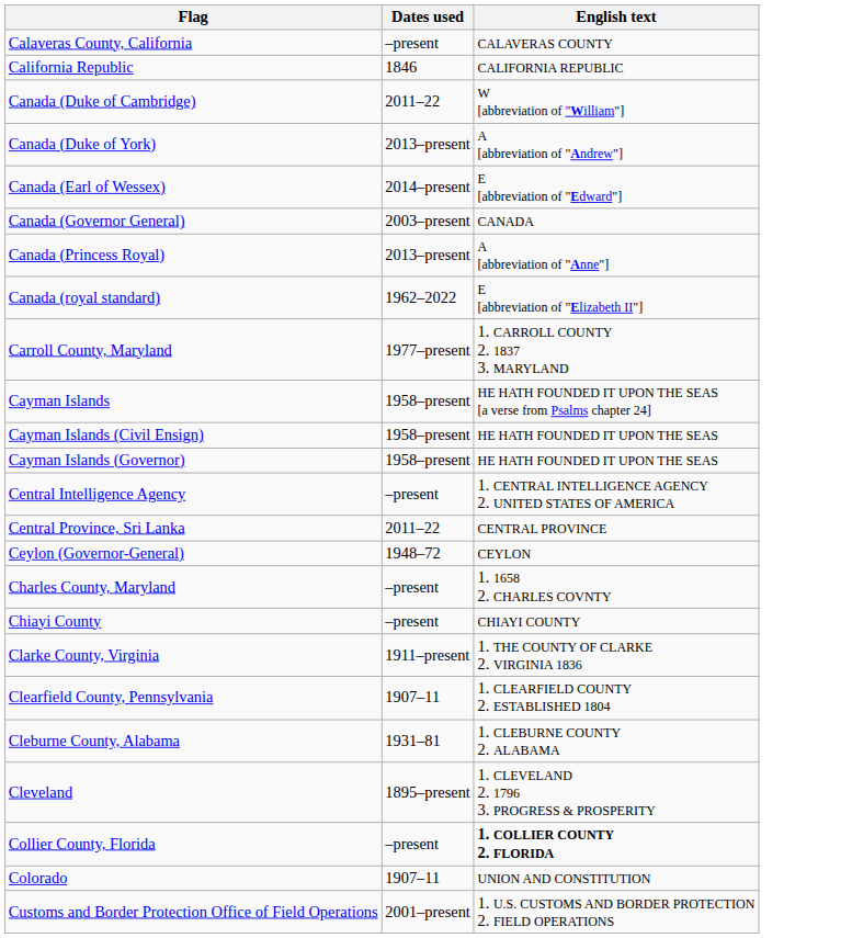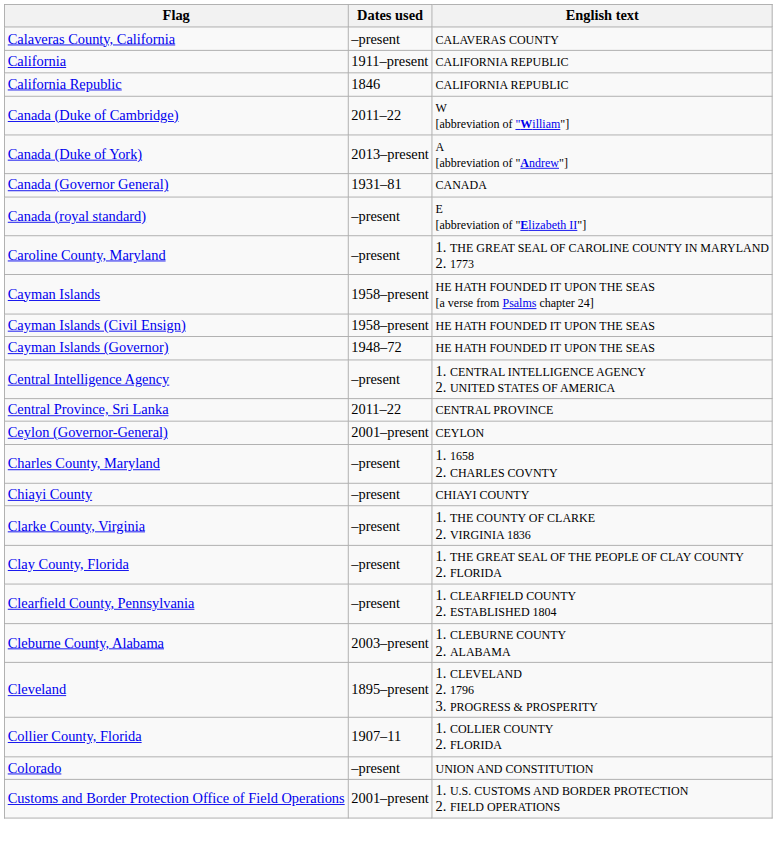 <table class="wikitable sortable">
 <tr>
 <th>Flag</th>
 <th>Dates used</th>
 <th>English text</th>
 </tr>
 <tr>
 <td> <a href='#'>Calaveras County, California</a></td>
 <td>–present</td>
 <td><small>CALAVERAS COUNTY</small></td>
+</tr>
+<tr>
+<td> <a href='#'>California</a></td>
+<td>1911–present</td>
+<td><small>CALIFORNIA REPUBLIC</small></td>
 </tr>
 <tr>
 <td> <a href='#'>California Republic</a></td>
 <td>1846</td>
 <td><small>CALIFORNIA REPUBLIC</small></td>
 </tr>
 <tr>
 <td> <a href='#'>Canada (Duke of Cambridge)</a></td>
 <td>2011–22</td>
 <td><small>W<br>[abbreviation of <a href='#'>"<strong>W</strong>illiam</a>"]</small></td>
 </tr>
 <tr>
 <td> <a href='#'>Canada (Duke of York)</a></td>
 <td>2013–present</td>
 <td><small>A<br>[abbreviation of "<a href='#'><strong>A</strong>ndrew</a>"]</small></td>
 </tr>
 <tr>
-<td> <a href='#'>Canada (Earl of Wessex)</a></td>
-<td>2014–present</td>
-<td><small>E<br>[abbreviation of "<a href='#'><strong>E</strong>dward</a>"]</small></td>
-</tr>
-<tr>
 <td> <a href='#'>Canada (Governor General)</a></td>
-<td>2003–present</td>
+<td>1931–81</td>
 <td><small>CANADA</small></td>
 </tr>
 <tr>
-<td> <a href='#'>Canada (Princess Royal)</a></td>
-<td>2013–present</td>
-<td><small>A<br>[abbreviation of "<a href='#'><strong>A</strong>nne</a>"]</small></td>
-</tr>
-<tr>
 <td> <a href='#'>Canada (royal standard)</a></td>
-<td>1962–2022</td>
+<td>–present</td>
 <td><small>E<br>[abbreviation of "<a href='#'><strong>E</strong>lizabeth II</a>"]</small></td>
 </tr>
 <tr>
-<td> <a href='#'>Carroll County, Maryland</a></td>
-<td>1977–present</td>
-<td>1. <small>CARROLL COUNTY</small><br>2. <small>1837</small><br>3. <small>MARYLAND</small></td>
+<td> <a href='#'>Caroline County, Maryland</a></td>
+<td>–present</td>
+<td>1. <small>THE GREAT SEAL OF CAROLINE COUNTY IN MARYLAND</small><br>2. <small>1773</small></td>
 </tr>
 <tr>
 <td> <a href='#'>Cayman Islands</a></td>
 <td>1958–present</td>
 <td><small>HE HATH FOUNDED IT UPON THE SEAS</small><br><small>[a verse from <a href='#'>Psalms</a> chapter 24]</small></td>
 </tr>
 <tr>
 <td> <a href='#'>Cayman Islands (Civil Ensign)</a></td>
 <td>1958–present</td>
 <td><small>HE HATH FOUNDED IT UPON THE SEAS</small></td>
 </tr>
 <tr>
 <td> <a href='#'>Cayman Islands (Governor)</a></td>
-<td>1958–present</td>
+<td>1948–72</td>
 <td><small>HE HATH FOUNDED IT UPON THE SEAS</small></td>
 </tr>
 <tr>
 <td> <a href='#'>Central Intelligence Agency</a></td>
 <td>–present</td>
 <td>1. <small>CENTRAL INTELLIGENCE AGENCY</small><br>2. <small>UNITED STATES OF AMERICA</small></td>
 </tr>
 <tr>
 <td> <a href='#'>Central Province, Sri Lanka</a></td>
 <td>2011–22</td>
 <td><small>CENTRAL PROVINCE</small></td>
 </tr>
 <tr>
 <td> <a href='#'>Ceylon (Governor-General)</a></td>
-<td>1948–72</td>
+<td>2001–present</td>
 <td><small>CEYLON</small></td>
 </tr>
 <tr>
 <td> <a href='#'>Charles County, Maryland</a></td>
 <td>–present</td>
 <td>1. <small>1658</small><br>2. <small>CHARLES COVNTY</small></td>
 </tr>
 <tr>
 <td> <a href='#'>Chiayi County</a></td>
 <td>–present</td>
 <td><small>CHIAYI COUNTY</small></td>
 </tr>
 <tr>
 <td> <a href='#'>Clarke County, Virginia</a></td>
-<td>1911–present</td>
+<td>–present</td>
 <td>1. <small>THE COUNTY OF CLARKE</small><br>2. <small>VIRGINIA 1836</small></td>
 </tr>
 <tr>
+<td> <a href='#'>Clay County, Florida</a></td>
+<td>–present</td>
+<td>1. <small>THE GREAT SEAL OF THE PEOPLE OF CLAY COUNTY</small><br>2. <small>FLORIDA</small></td>
+</tr>
+<tr>
 <td> <a href='#'>Clearfield County, Pennsylvania</a></td>
-<td>1907–11</td>
+<td>–present</td>
 <td>1. <small>CLEARFIELD COUNTY</small><br>2. <small>ESTABLISHED 1804</small></td>
 </tr>
 <tr>
 <td> <a href='#'>Cleburne County, Alabama</a></td>
-<td>1931–81</td>
+<td>2003–present</td>
 <td>1. <small>CLEBURNE COUNTY</small><br>2. <small>ALABAMA</small></td>
 </tr>
 <tr>
 <td> <a href='#'>Cleveland</a></td>
 <td>1895–present</td>
 <td>1. <small>CLEVELAND</small><br>2. <small>1796</small><br>3. <small>PROGRESS & PROSPERITY</small></td>
 </tr>
 <tr>
 <td> <a href='#'>Collier County, Florida</a></td>
-<td>–present</td>
-<td><strong>1. <small>COLLIER COUNTY</small><br>2. <small>FLORIDA</small></strong></td>
+<td>1907–11</td>
+<td>1. <small>COLLIER COUNTY</small><br>2. <small>FLORIDA</small></td>
 </tr>
 <tr>
 <td> <a href='#'>Colorado</a></td>
-<td>1907–11</td>
+<td>–present</td>
 <td><small>UNION AND CONSTITUTION</small></td>
 </tr>
 <tr>
 <td> <a href='#'>Customs and Border Protection Office of Field Operations</a></td>
 <td>2001–present</td>
 <td>1. <small>U.S. CUSTOMS AND BORDER PROTECTION</small><br>2. <small>FIELD OPERATIONS</small></td>
 </tr>
 </table>
